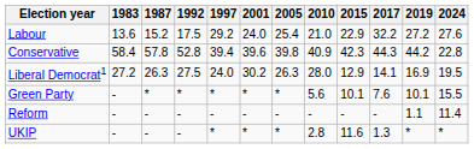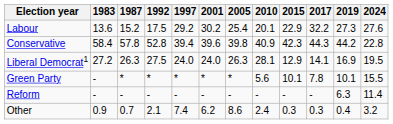 <table class="wikitable">
 <tr>
 <th>Election year</th>
 <th>1983</th>
 <th>1987</th>
 <th>1992</th>
 <th>1997</th>
 <th>2001</th>
 <th>2005</th>
 <th>2010</th>
 <th>2015</th>
 <th>2017</th>
 <th>2019</th>
 <th>2024</th>
 </tr>
 <tr>
 <td><a href='#'>Labour</a></td>
 <td>13.6</td>
 <td>15.2</td>
 <td>17.5</td>
 <td>29.2</td>
-<td>24.0</td>
+<td>30.2</td>
 <td>25.4</td>
-<td>21.0</td>
+<td>20.1</td>
 <td>22.9</td>
 <td>32.2</td>
-<td>27.2</td>
+<td>27.3</td>
 <td>27.6</td>
 </tr>
 <tr>
 <td><a href='#'>Conservative</a></td>
 <td>58.4</td>
 <td>57.8</td>
 <td>52.8</td>
 <td>39.4</td>
 <td>39.6</td>
 <td>39.8</td>
 <td>40.9</td>
 <td>42.3</td>
 <td>44.3</td>
 <td>44.2</td>
 <td>22.8</td>
 </tr>
 <tr>
 <td><a href='#'>Liberal Democrat</a><sup>1</sup></td>
 <td>27.2</td>
 <td>26.3</td>
 <td>27.5</td>
 <td>24.0</td>
-<td>30.2</td>
+<td>24.0</td>
 <td>26.3</td>
-<td>28.0</td>
+<td>28.1</td>
 <td>12.9</td>
 <td>14.1</td>
 <td>16.9</td>
 <td>19.5</td>
 </tr>
 <tr>
 <td><a href='#'>Green Party</a></td>
 <td>-</td>
 <td>*</td>
 <td>*</td>
 <td>*</td>
 <td>*</td>
 <td>*</td>
 <td>5.6</td>
 <td>10.1</td>
-<td>7.6</td>
+<td>7.8</td>
 <td>10.1</td>
 <td>15.5</td>
 </tr>
 <tr>
 <td><a href='#'>Reform</a></td>
 <td>-</td>
 <td>-</td>
 <td>-</td>
 <td>-</td>
 <td>-</td>
 <td>-</td>
 <td>-</td>
 <td>-</td>
 <td>-</td>
-<td>1.1</td>
+<td>6.3</td>
 <td>11.4</td>
 </tr>
 <tr>
-<td><a href='#'>UKIP</a></td>
-<td>-</td>
-<td>-</td>
-<td>-</td>
-<td>*</td>
-<td>*</td>
-<td>*</td>
-<td>2.8</td>
-<td>11.6</td>
-<td>1.3</td>
-<td>*</td>
-<td>*</td>
+<td>Other</td>
+<td>0.9</td>
+<td>0.7</td>
+<td>2.1</td>
+<td>7.4</td>
+<td>6.2</td>
+<td>8.6</td>
+<td>2.4</td>
+<td>0.3</td>
+<td>0.3</td>
+<td>0.4</td>
+<td>3.2</td>
 </tr>
 </table>
